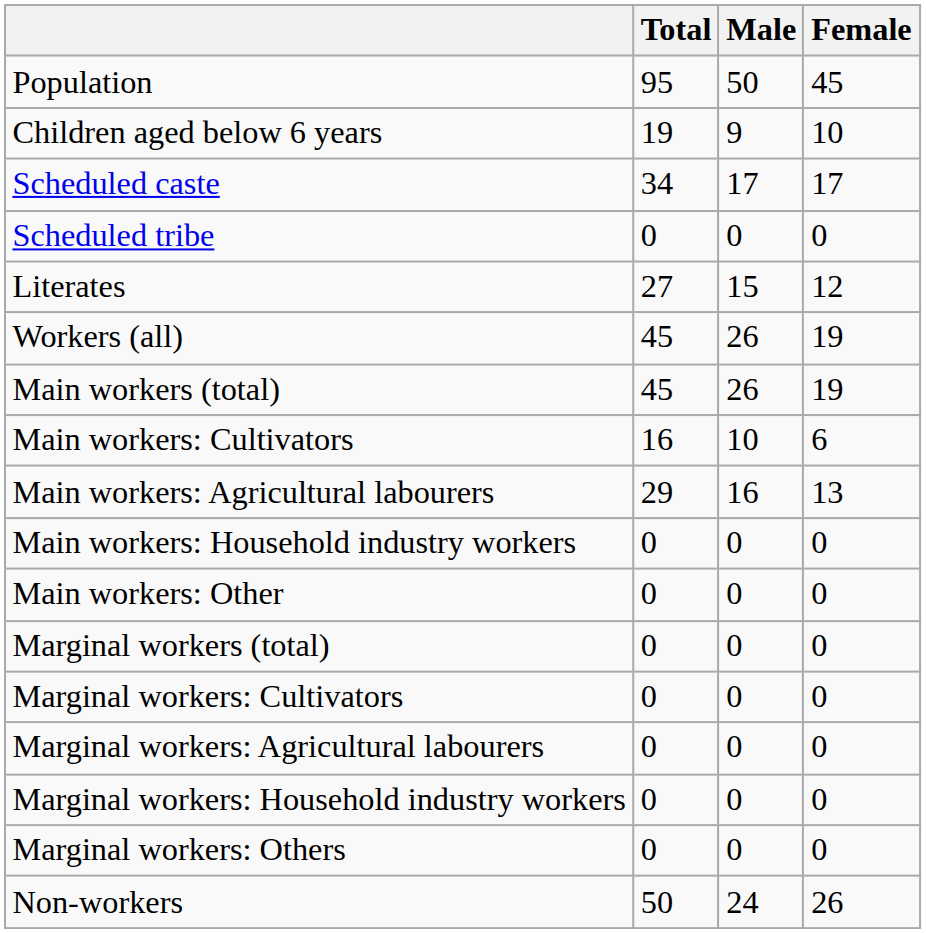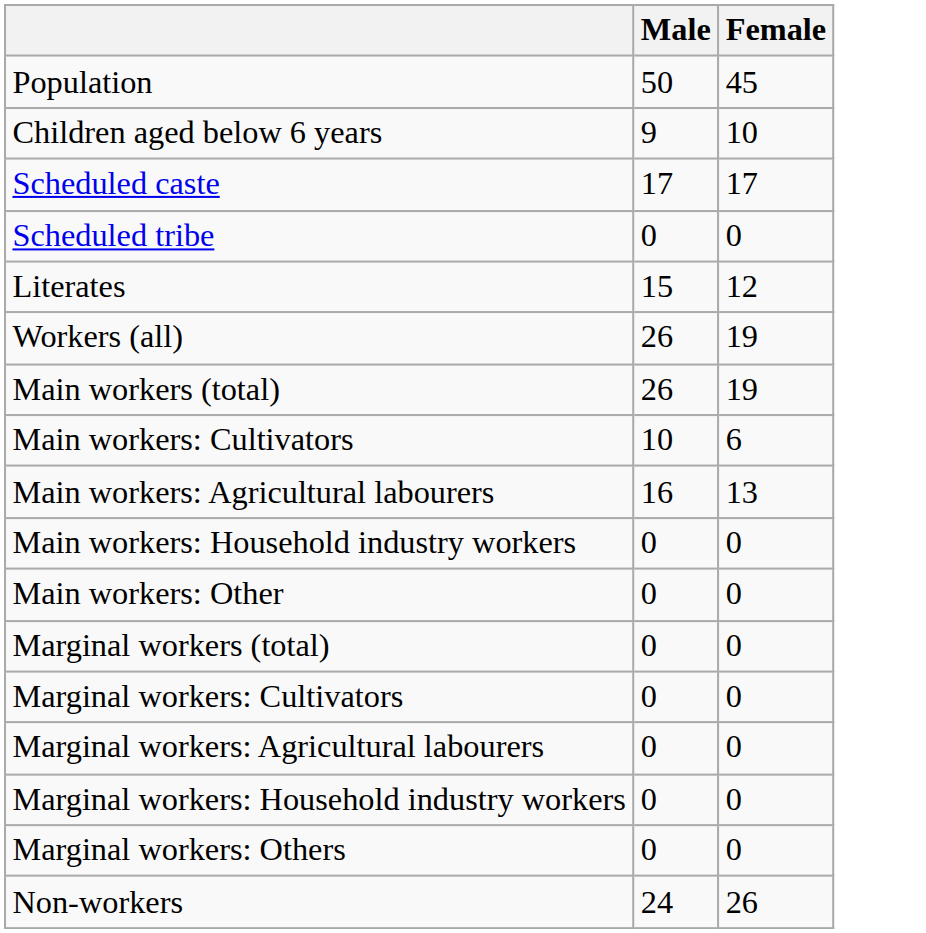 <table class="wikitable sortable">
 <tr>
 <th></th>
-<th>Total</th>
 <th>Male</th>
 <th>Female</th>
 </tr>
 <tr>
 <td>Population</td>
-<td>95</td>
 <td>50</td>
 <td>45</td>
 </tr>
 <tr>
 <td>Children aged below 6 years</td>
-<td>19</td>
 <td>9</td>
 <td>10</td>
 </tr>
 <tr>
 <td><a href='#'>Scheduled caste</a></td>
-<td>34</td>
 <td>17</td>
 <td>17</td>
 </tr>
 <tr>
 <td><a href='#'>Scheduled tribe</a></td>
 <td>0</td>
 <td>0</td>
-<td>0</td>
 </tr>
 <tr>
 <td>Literates</td>
-<td>27</td>
 <td>15</td>
 <td>12</td>
 </tr>
 <tr>
 <td>Workers (all)</td>
-<td>45</td>
 <td>26</td>
 <td>19</td>
 </tr>
 <tr>
 <td>Main workers (total)</td>
-<td>45</td>
 <td>26</td>
 <td>19</td>
 </tr>
 <tr>
 <td>Main workers: Cultivators</td>
-<td>16</td>
 <td>10</td>
 <td>6</td>
 </tr>
 <tr>
 <td>Main workers: Agricultural labourers</td>
-<td>29</td>
 <td>16</td>
 <td>13</td>
 </tr>
 <tr>
 <td>Main workers: Household industry workers</td>
 <td>0</td>
 <td>0</td>
-<td>0</td>
 </tr>
 <tr>
 <td>Main workers: Other</td>
-<td>0</td>
 <td>0</td>
 <td>0</td>
 </tr>
 <tr>
 <td>Marginal workers (total)</td>
 <td>0</td>
 <td>0</td>
-<td>0</td>
 </tr>
 <tr>
 <td>Marginal workers: Cultivators</td>
-<td>0</td>
 <td>0</td>
 <td>0</td>
 </tr>
 <tr>
 <td>Marginal workers: Agricultural labourers</td>
 <td>0</td>
 <td>0</td>
-<td>0</td>
 </tr>
 <tr>
 <td>Marginal workers: Household industry workers</td>
-<td>0</td>
 <td>0</td>
 <td>0</td>
 </tr>
 <tr>
 <td>Marginal workers: Others</td>
 <td>0</td>
 <td>0</td>
-<td>0</td>
 </tr>
 <tr>
 <td>Non-workers</td>
-<td>50</td>
 <td>24</td>
 <td>26</td>
 </tr>
 </table>
